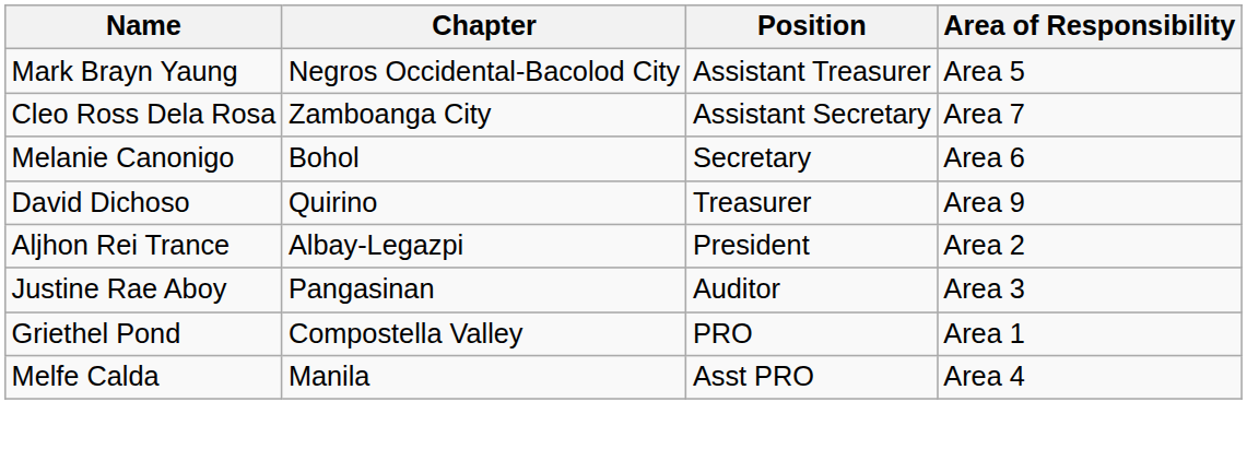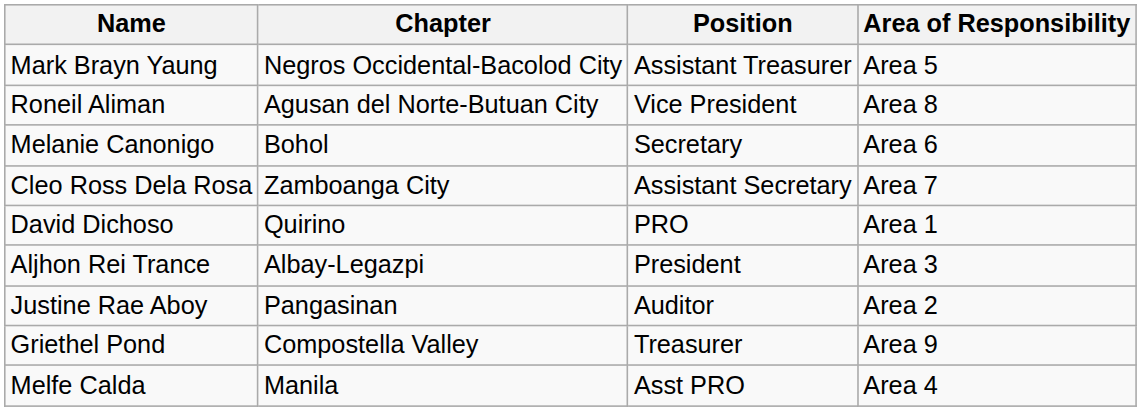 <table class="wikitable">
 <tr>
 <th>Name</th>
 <th>Chapter</th>
 <th>Position</th>
 <th>Area of Responsibility</th>
 </tr>
 <tr>
 <td>Mark Brayn Yaung</td>
 <td>Negros Occidental-Bacolod City</td>
 <td>Assistant Treasurer</td>
 <td>Area 5</td>
 </tr>
 <tr>
-<td>Cleo Ross Dela Rosa</td>
-<td>Zamboanga City</td>
-<td>Assistant Secretary</td>
-<td>Area 7</td>
+<td>Roneil Aliman</td>
+<td>Agusan del Norte-Butuan City</td>
+<td>Vice President</td>
+<td>Area 8</td>
 </tr>
 <tr>
 <td>Melanie Canonigo</td>
 <td>Bohol</td>
 <td>Secretary</td>
 <td>Area 6</td>
 </tr>
 <tr>
+<td>Cleo Ross Dela Rosa</td>
+<td>Zamboanga City</td>
+<td>Assistant Secretary</td>
+<td>Area 7</td>
+</tr>
+<tr>
 <td>David Dichoso</td>
 <td>Quirino</td>
-<td>Treasurer</td>
-<td>Area 9</td>
+<td>PRO</td>
+<td>Area 1</td>
 </tr>
 <tr>
 <td>Aljhon Rei Trance</td>
 <td>Albay-Legazpi</td>
 <td>President</td>
-<td>Area 2</td>
+<td>Area 3</td>
 </tr>
 <tr>
 <td>Justine Rae Aboy</td>
 <td>Pangasinan</td>
 <td>Auditor</td>
-<td>Area 3</td>
+<td>Area 2</td>
 </tr>
 <tr>
 <td>Griethel Pond</td>
 <td>Compostella Valley</td>
-<td>PRO</td>
-<td>Area 1</td>
+<td>Treasurer</td>
+<td>Area 9</td>
 </tr>
 <tr>
 <td>Melfe Calda</td>
 <td>Manila</td>
 <td>Asst PRO</td>
 <td>Area 4</td>
 </tr>
 </table>
